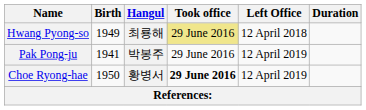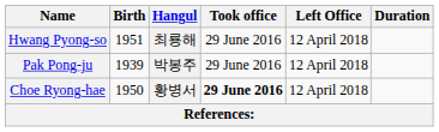 <table class="wikitable sortable">
 <tr>
 <th>Name</th>
 <th>Birth</th>
 <th class="unsortable"><a href='#'>Hangul</a></th>
 <th>Took office</th>
 <th>Left Office</th>
 <th>Duration</th>
 </tr>
 <tr>
 <th align="center" scope="row" style="font-weight:normal;"><a href='#'>Hwang Pyong-so</a></th>
-<td align="center">1949</td>
+<td align="center">1951</td>
 <th align="center" scope="row" style="font-weight:normal;">최룡해</th>
-<td align="center" style="background: khaki;">29 June 2016</td>
+<td align="center">29 June 2016</td>
 <td align="center">12 April 2018</td>
 <td align="center"></td>
 </tr>
 <tr>
 <th align="center" scope="row" style="font-weight:normal;"><a href='#'>Pak Pong-ju</a></th>
-<td align="center">1941</td>
+<td align="center">1939</td>
 <th align="center" scope="row" style="font-weight:normal;">박봉주</th>
 <td align="center">29 June 2016</td>
-<td align="center">12 April 2019</td>
+<td align="center">12 April 2018</td>
 <td align="center"></td>
 </tr>
 <tr>
 <th align="center" scope="row" style="font-weight:normal;"><a href='#'>Choe Ryong-hae</a></th>
 <td align="center">1950</td>
 <th align="center" scope="row" style="font-weight:normal;">황병서</th>
 <td align="center"><strong>29 June 2016</strong></td>
-<td align="center">12 April 2019</td>
+<td align="center">12 April 2018</td>
 <td align="center"></td>
 </tr>
 <tr>
 <th colspan="7" unsortable><strong>References:</strong><br></th>
 </tr>
 </table>
